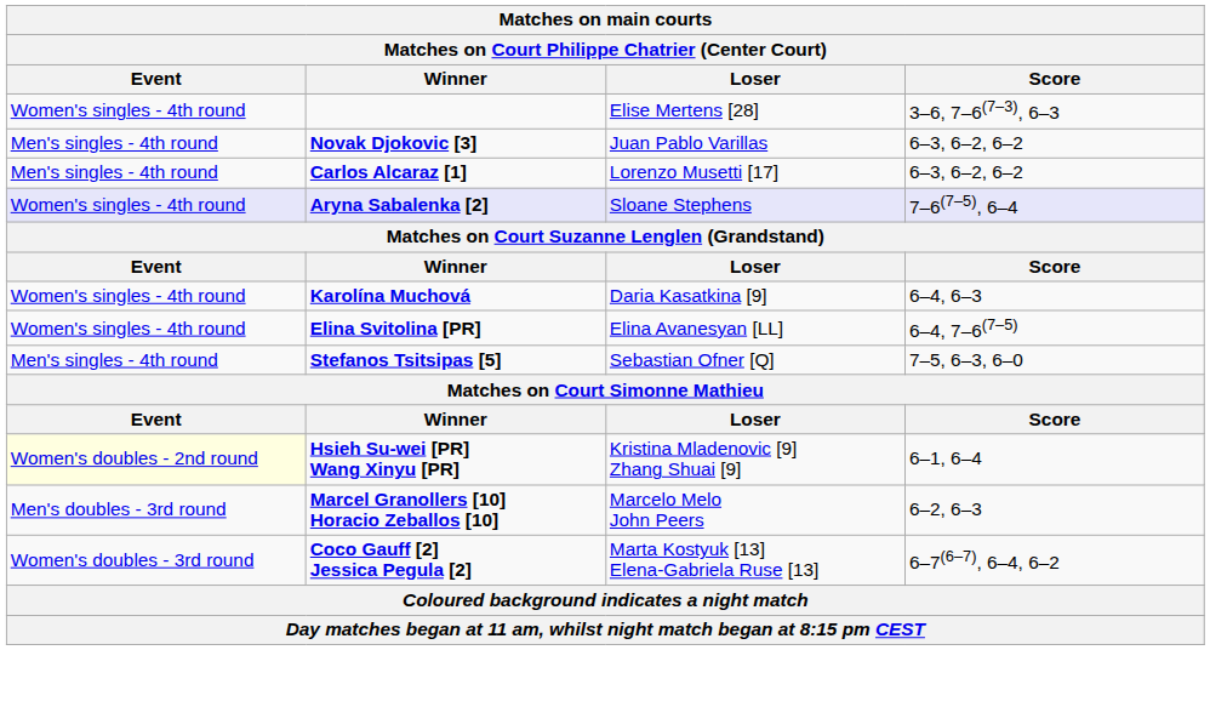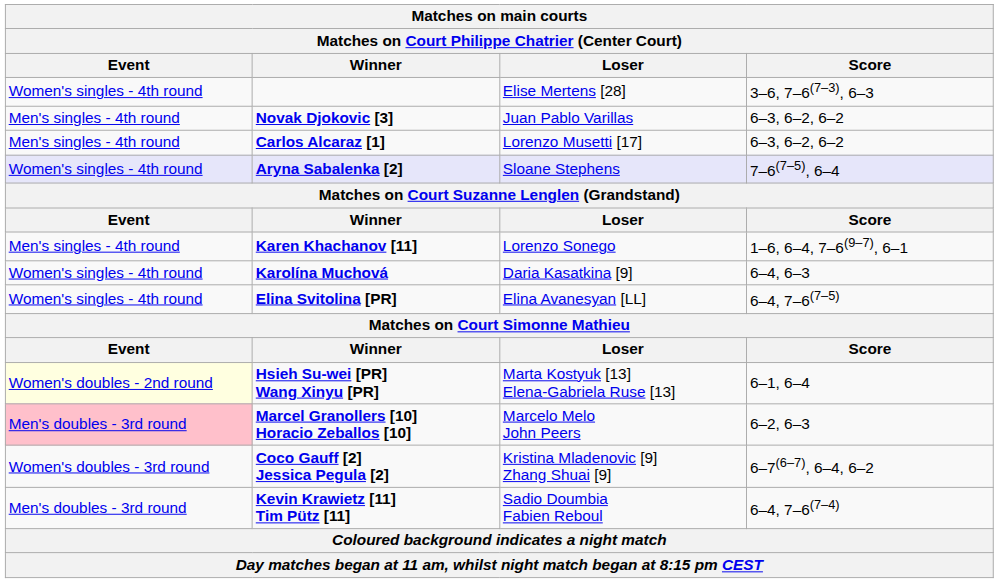 <table class="wikitable" style="margin:auto;">
 <tr>
 <th colspan=4 style=white-space:nowrap>Matches on main courts</th>
 </tr>
 <tr>
 <th colspan=4>Matches on <a href='#'>Court Philippe Chatrier</a> (Center Court)</th>
 </tr>
 <tr>
 <th width=250>Event</th>
 <th width=250>Winner</th>
 <th width=250>Loser</th>
 <th width=250>Score</th>
 </tr>
 <tr>
 <td><a href='#'>Women's singles - 4th round</a></td>
 <td><strong></strong></td>
 <td> <a href='#'>Elise Mertens</a> [28]</td>
 <td>3–6, 7–6<sup>(7–3)</sup>, 6–3</td>
 </tr>
 <tr>
 <td><a href='#'>Men's singles - 4th round</a></td>
 <td><strong> <a href='#'>Novak Djokovic</a> [3]</strong></td>
 <td> <a href='#'>Juan Pablo Varillas</a></td>
 <td>6–3, 6–2, 6–2</td>
 </tr>
 <tr>
 <td><a href='#'>Men's singles - 4th round</a></td>
 <td><strong> <a href='#'>Carlos Alcaraz</a> [1]</strong></td>
 <td> <a href='#'>Lorenzo Musetti</a> [17]</td>
 <td>6–3, 6–2, 6–2</td>
 </tr>
 <tr style="background:lavender">
 <td><a href='#'>Women's singles - 4th round</a></td>
 <td><strong> <a href='#'>Aryna Sabalenka</a> [2]</strong></td>
 <td> <a href='#'>Sloane Stephens</a></td>
 <td>7–6<sup>(7–5)</sup>, 6–4</td>
 </tr>
 <tr>
 <th colspan=4>Matches on <a href='#'>Court Suzanne Lenglen</a> (Grandstand)</th>
 </tr>
 <tr>
 <th width=250>Event</th>
 <th width=250>Winner</th>
 <th width=250>Loser</th>
 <th width=250>Score</th>
 </tr>
 <tr>
+<td><a href='#'>Men's singles - 4th round</a></td>
+<td><strong> <a href='#'>Karen Khachanov</a> [11]</strong></td>
+<td> <a href='#'>Lorenzo Sonego</a></td>
+<td>1–6, 6–4, 7–6<sup>(9–7)</sup>, 6–1</td>
+</tr>
+<tr>
 <td><a href='#'>Women's singles - 4th round</a></td>
 <td><strong> <a href='#'>Karolína Muchová</a></strong></td>
 <td> <a href='#'>Daria Kasatkina</a> [9]</td>
 <td>6–4, 6–3</td>
 </tr>
 <tr>
 <td><a href='#'>Women's singles - 4th round</a></td>
 <td><strong> <a href='#'>Elina Svitolina</a> [PR]</strong></td>
 <td> <a href='#'>Elina Avanesyan</a> [LL]</td>
 <td>6–4, 7–6<sup>(7–5)</sup></td>
-</tr>
-<tr>
-<td><a href='#'>Men's singles - 4th round</a></td>
-<td><strong> <a href='#'>Stefanos Tsitsipas</a> [5]</strong></td>
-<td> <a href='#'>Sebastian Ofner</a> [Q]</td>
-<td>7–5, 6–3, 6–0</td>
 </tr>
 <tr>
 <th colspan=4>Matches on <a href='#'>Court Simonne Mathieu</a></th>
 </tr>
 <tr>
 <th width=250>Event</th>
 <th width=250>Winner</th>
 <th width=250>Loser</th>
 <th width=250>Score</th>
 </tr>
 <tr>
 <td style="background: lightyellow;"><a href='#'>Women's doubles - 2nd round</a></td>
 <td><strong> <a href='#'>Hsieh Su-wei</a> [PR] <br>  <a href='#'>Wang Xinyu</a> [PR]</strong></td>
-<td> <a href='#'>Kristina Mladenovic</a> [9] <br>  <a href='#'>Zhang Shuai</a> [9]</td>
+<td> <a href='#'>Marta Kostyuk</a> [13] <br>  <a href='#'>Elena-Gabriela Ruse</a> [13]</td>
 <td>6–1, 6–4</td>
 </tr>
 <tr>
-<td><a href='#'>Men's doubles - 3rd round</a></td>
+<td style="background: pink;"><a href='#'>Men's doubles - 3rd round</a></td>
 <td><strong> <a href='#'>Marcel Granollers</a> [10] <br>  <a href='#'>Horacio Zeballos</a> [10]</strong></td>
 <td> <a href='#'>Marcelo Melo</a> <br>  <a href='#'>John Peers</a></td>
 <td>6–2, 6–3</td>
 </tr>
 <tr>
 <td><a href='#'>Women's doubles - 3rd round</a></td>
 <td><strong> <a href='#'>Coco Gauff</a> [2] <br>  <a href='#'>Jessica Pegula</a> [2]</strong></td>
-<td> <a href='#'>Marta Kostyuk</a> [13] <br>  <a href='#'>Elena-Gabriela Ruse</a> [13]</td>
+<td> <a href='#'>Kristina Mladenovic</a> [9] <br>  <a href='#'>Zhang Shuai</a> [9]</td>
 <td>6–7<sup>(6–7)</sup>, 6–4, 6–2</td>
+</tr>
+<tr>
+<td><a href='#'>Men's doubles - 3rd round</a></td>
+<td><strong> <a href='#'>Kevin Krawietz</a> [11] <br>  <a href='#'>Tim Pütz</a> [11]</strong></td>
+<td> <a href='#'>Sadio Doumbia</a> <br>  <a href='#'>Fabien Reboul</a></td>
+<td>6–4, 7–6<sup>(7–4)</sup></td>
 </tr>
 <tr>
 <th colspan=4><em>Coloured background indicates a night match</em></th>
 </tr>
 <tr>
 <th colspan=4><em>Day matches began at 11 am, whilst night match began at 8:15 pm <a href='#'>CEST</a></em></th>
 </tr>
 </table>
